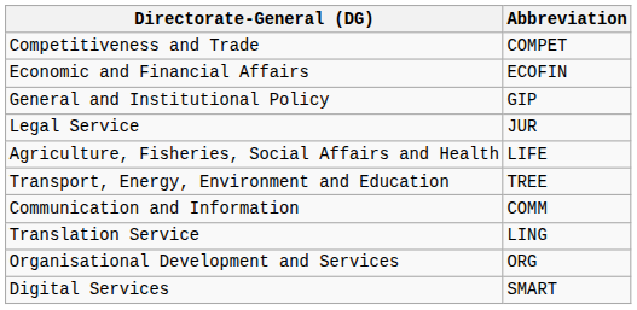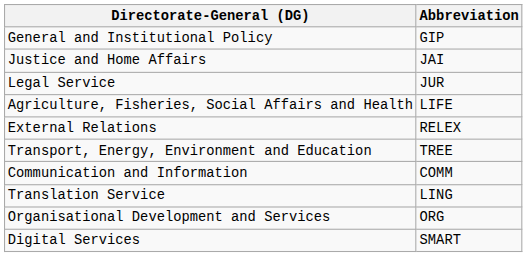 <table class="wikitable sortable">
 <tr>
 <th>Directorate-General (DG)</th>
 <th>Abbreviation</th>
 </tr>
 <tr>
-<td>Competitiveness and Trade</td>
-<td>COMPET</td>
+<td>General and Institutional Policy</td>
+<td>GIP</td>
 </tr>
 <tr>
-<td>Economic and Financial Affairs</td>
-<td>ECOFIN</td>
-</tr>
-<tr>
-<td>General and Institutional Policy</td>
-<td>GIP</td>
+<td>Justice and Home Affairs</td>
+<td>JAI</td>
 </tr>
 <tr>
 <td>Legal Service</td>
 <td>JUR</td>
 </tr>
 <tr>
 <td>Agriculture, Fisheries, Social Affairs and Health</td>
 <td>LIFE</td>
+</tr>
+<tr>
+<td>External Relations</td>
+<td>RELEX</td>
 </tr>
 <tr>
 <td>Transport, Energy, Environment and Education</td>
 <td>TREE</td>
 </tr>
 <tr>
 <td>Communication and Information</td>
 <td>COMM</td>
 </tr>
 <tr>
 <td>Translation Service</td>
 <td>LING</td>
 </tr>
 <tr>
 <td>Organisational Development and Services</td>
 <td>ORG</td>
 </tr>
 <tr>
 <td>Digital Services</td>
 <td>SMART</td>
 </tr>
 </table>
